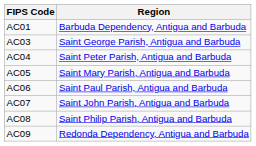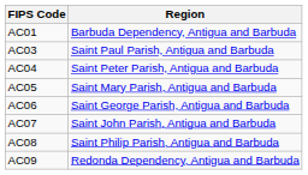 <table class="wikitable">
 <tr>
 <th>FIPS Code</th>
 <th>Region</th>
 </tr>
 <tr>
 <td>AC01</td>
 <td><a href='#'>Barbuda Dependency, Antigua and Barbuda</a></td>
 </tr>
 <tr>
 <td>AC03</td>
-<td><a href='#'>Saint George Parish, Antigua and Barbuda</a></td>
+<td><a href='#'>Saint Paul Parish, Antigua and Barbuda</a></td>
 </tr>
 <tr>
 <td>AC04</td>
 <td><a href='#'>Saint Peter Parish, Antigua and Barbuda</a></td>
 </tr>
 <tr>
 <td>AC05</td>
 <td><a href='#'>Saint Mary Parish, Antigua and Barbuda</a></td>
 </tr>
 <tr>
 <td>AC06</td>
-<td><a href='#'>Saint Paul Parish, Antigua and Barbuda</a></td>
+<td><a href='#'>Saint George Parish, Antigua and Barbuda</a></td>
 </tr>
 <tr>
 <td>AC07</td>
 <td><a href='#'>Saint John Parish, Antigua and Barbuda</a></td>
 </tr>
 <tr>
 <td>AC08</td>
 <td><a href='#'>Saint Philip Parish, Antigua and Barbuda</a></td>
 </tr>
 <tr>
 <td>AC09</td>
 <td><a href='#'>Redonda Dependency, Antigua and Barbuda</a></td>
 </tr>
 </table>
